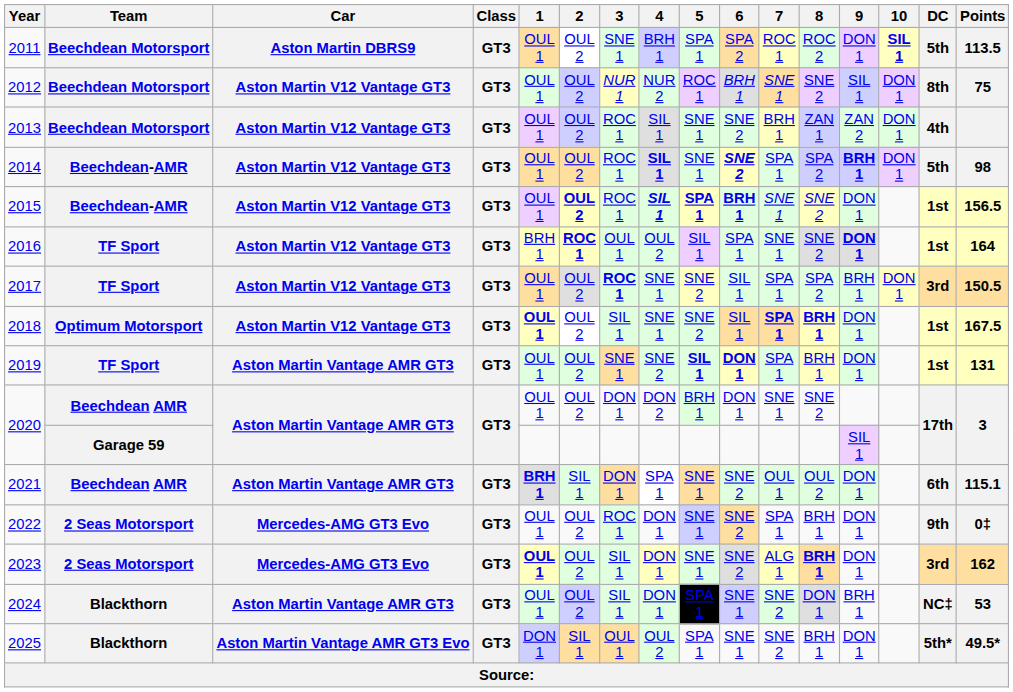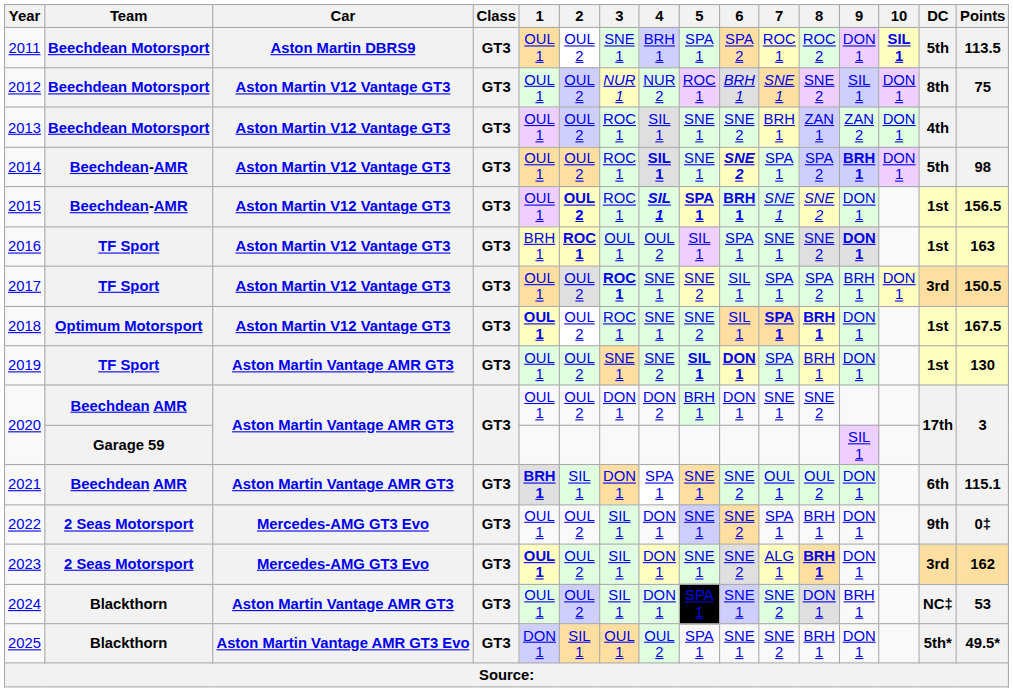 <table class="wikitable" style="text-align:center; font-size:85%">
 <tr>
 <th>Year</th>
 <th>Team</th>
 <th>Car</th>
 <th>Class</th>
 <th>1</th>
 <th>2</th>
 <th>3</th>
 <th>4</th>
 <th>5</th>
 <th>6</th>
 <th>7</th>
 <th>8</th>
 <th>9</th>
 <th>10</th>
 <th>DC</th>
 <th>Points</th>
 </tr>
 <tr>
 <td><a href='#'>2011</a></td>
 <th nowrap><a href='#'>Beechdean Motorsport</a></th>
 <th nowrap><a href='#'>Aston Martin DBRS9</a></th>
 <th>GT3</th>
 <td style="background:#FFDF9F;"><a href='#'>OUL<br>1</a><br></td>
 <td style="background:#FFFFFF;"><a href='#'>OUL<br>2</a><br></td>
 <td style="background:#DFFFDF;"><a href='#'>SNE<br>1</a><br></td>
 <td style="background:#CFCFFF;"><a href='#'>BRH<br>1</a><br></td>
 <td style="background:#DFFFDF;"><a href='#'>SPA<br>1</a><br></td>
 <td style="background:#FFDF9F;"><a href='#'>SPA<br>2</a><br></td>
 <td style="background:#FFFFBF;"><a href='#'>ROC<br>1</a><br></td>
 <td style="background:#DFFFDF;"><a href='#'>ROC<br>2</a><br></td>
 <td style="background:#EFCFFF;"><a href='#'>DON<br>1</a><br></td>
 <td style="background:#FFFFBF;"><strong><a href='#'>SIL<br>1</a></strong><br></td>
 <th>5th</th>
 <th>113.5</th>
 </tr>
 <tr>
 <td><a href='#'>2012</a></td>
 <th nowrap><a href='#'>Beechdean Motorsport</a></th>
 <th nowrap><a href='#'>Aston Martin V12 Vantage GT3</a></th>
 <th>GT3</th>
 <td style="background:#DFFFDF;"><a href='#'>OUL<br>1</a><br></td>
 <td style="background:#CFCFFF;"><a href='#'>OUL<br>2</a><br></td>
 <td style="background:#FFFFBF;"><em><a href='#'>NUR<br>1</a></em><br></td>
 <td style="background:#DFFFDF;"><a href='#'>NUR<br>2</a><br></td>
 <td style="background:#EFCFFF;"><a href='#'>ROC<br>1</a><br></td>
 <td style="background:#DFDFDF;"><em><a href='#'>BRH<br>1</a></em><br></td>
 <td style="background:#FFDF9F;"><em><a href='#'>SNE<br>1</a></em><br></td>
 <td style="background:#EFCFFF;"><a href='#'>SNE<br>2</a><br></td>
 <td style="background:#CFCFFF;"><a href='#'>SIL<br>1</a><br></td>
 <td style="background:#EFCFFF;"><a href='#'>DON<br>1</a><br></td>
 <th>8th</th>
 <th>75</th>
 </tr>
 <tr>
 <td><a href='#'>2013</a></td>
 <th nowrap><a href='#'>Beechdean Motorsport</a></th>
 <th nowrap><a href='#'>Aston Martin V12 Vantage GT3</a></th>
 <th>GT3</th>
 <td style="background:#EFCFFF;"><a href='#'>OUL<br>1</a><br></td>
 <td style="background:#CFCFFF;"><a href='#'>OUL<br>2</a><br></td>
 <td style="background:#DFFFDF;"><a href='#'>ROC<br>1</a><br></td>
 <td style="background:#DFDFDF;"><a href='#'>SIL<br>1</a><br></td>
 <td style="background:#DFFFDF;"><a href='#'>SNE<br>1</a><br></td>
 <td style="background:#DFFFDF;"><a href='#'>SNE<br>2</a><br></td>
 <td style="background:#FFFFBF;"><a href='#'>BRH<br>1</a><br></td>
 <td style="background:#CFCFFF;"><a href='#'>ZAN<br>1</a><br></td>
 <td style="background:#DFFFDF;"><a href='#'>ZAN<br>2</a><br></td>
 <td style="background:#DFFFDF;"><a href='#'>DON<br>1</a><br></td>
 <th>4th</th>
 <th></th>
 </tr>
 <tr>
 <td><a href='#'>2014</a></td>
 <th nowrap><a href='#'>Beechdean</a>-<a href='#'>AMR</a></th>
 <th nowrap><a href='#'>Aston Martin V12 Vantage GT3</a></th>
 <th>GT3</th>
 <td style="background:#FFDF9F;"><a href='#'>OUL<br>1</a><br></td>
 <td style="background:#FFDF9F;"><a href='#'>OUL<br>2</a><br></td>
 <td style="background:#DFFFDF;"><a href='#'>ROC<br>1</a><br></td>
 <td style="background:#DFDFDF;"><strong><a href='#'>SIL<br>1</a></strong><br></td>
 <td style="background:#DFFFDF;"><a href='#'>SNE<br>1</a><br></td>
 <td style="background:#FFFFBF;"><strong><em><a href='#'>SNE<br>2</a></em></strong><br></td>
 <td style="background:#DFFFDF;"><a href='#'>SPA<br>1</a><br></td>
 <td style="background:#CFCFFF;"><a href='#'>SPA<br>2</a><br></td>
 <td style="background:#CFCFFF;"><strong><a href='#'>BRH<br>1</a></strong><br></td>
 <td style="background:#EFCFFF;"><a href='#'>DON<br>1</a><br></td>
 <th>5th</th>
 <th>98</th>
 </tr>
 <tr>
 <td><a href='#'>2015</a></td>
 <th nowrap><a href='#'>Beechdean</a>-<a href='#'>AMR</a></th>
 <th nowrap><a href='#'>Aston Martin V12 Vantage GT3</a></th>
 <th>GT3</th>
 <td style="background:#EFCFFF;"><a href='#'>OUL<br>1</a><br></td>
 <td style="background:#FFFFBF;"><strong><a href='#'>OUL<br>2</a></strong><br></td>
 <td style="background:#DFFFDF;"><a href='#'>ROC<br>1</a><br></td>
 <td style="background:#DFFFDF;"><strong><em><a href='#'>SIL<br>1</a></em></strong><br></td>
 <td style="background:#FFFFBF;"><strong><a href='#'>SPA<br>1</a></strong><br></td>
 <td style="background:#DFFFDF;"><strong><a href='#'>BRH<br>1</a></strong><br></td>
 <td style="background:#DFFFDF;"><em><a href='#'>SNE<br>1</a></em><br></td>
 <td style="background:#FFFFBF;"><em><a href='#'>SNE<br>2</a></em><br></td>
 <td style="background:#DFFFDF;"><a href='#'>DON<br>1</a><br></td>
 <td></td>
 <th style="background:#FFFFBF;">1st</th>
 <th style="background:#FFFFBF;">156.5</th>
 </tr>
 <tr>
 <td><a href='#'>2016</a></td>
 <th nowrap><a href='#'>TF Sport</a></th>
 <th nowrap><a href='#'>Aston Martin V12 Vantage GT3</a></th>
 <th>GT3</th>
 <td style="background:#FFFFBF;"><a href='#'>BRH<br>1</a><br></td>
 <td style="background:#FFFFBF;"><strong><a href='#'>ROC<br>1</a></strong><br></td>
 <td style="background:#DFFFDF;"><a href='#'>OUL<br>1</a><br></td>
 <td style="background:#DFFFDF;"><a href='#'>OUL<br>2</a><br></td>
 <td style="background:#EFCFFF;"><a href='#'>SIL<br>1</a><br></td>
 <td style="background:#DFFFDF;"><a href='#'>SPA<br>1</a><br></td>
 <td style="background:#DFFFDF;"><a href='#'>SNE<br>1</a><br></td>
 <td style="background:#DFDFDF;"><a href='#'>SNE<br>2</a><br></td>
 <td style="background:#DFDFDF;"><strong><a href='#'>DON<br>1</a></strong><br></td>
 <td></td>
 <th style="background:#FFFFBF;">1st</th>
-<th style="background:#FFFFBF;">164</th>
+<th style="background:#FFFFBF;">163</th>
 </tr>
 <tr>
 <td><a href='#'>2017</a></td>
 <th nowrap><a href='#'>TF Sport</a></th>
 <th nowrap><a href='#'>Aston Martin V12 Vantage GT3</a></th>
 <th>GT3</th>
 <td style="background:#FFDF9F;"><a href='#'>OUL<br>1</a><br></td>
 <td style="background:#DFDFDF;"><a href='#'>OUL<br>2</a><br></td>
 <td style="background:#DFFFDF;"><strong><a href='#'>ROC<br>1</a></strong><br></td>
 <td style="background:#DFFFDF;"><a href='#'>SNE<br>1</a><br></td>
 <td style="background:#FFFFBF;"><a href='#'>SNE<br>2</a><br></td>
 <td style="background:#DFFFDF;"><a href='#'>SIL<br>1</a><br></td>
 <td style="background:#DFFFDF;"><a href='#'>SPA<br>1</a><br></td>
 <td style="background:#DFFFDF;"><a href='#'>SPA<br>2</a><br></td>
 <td style="background:#DFFFDF;"><a href='#'>BRH<br>1</a><br></td>
 <td style="background:#FFFFBF;"><a href='#'>DON<br>1</a><br></td>
 <th style="background:#FFDF9F;">3rd</th>
 <th style="background:#FFDF9F;">150.5</th>
 </tr>
 <tr>
 <td><a href='#'>2018</a></td>
 <th nowrap><a href='#'>Optimum Motorsport</a></th>
 <th nowrap><a href='#'>Aston Martin V12 Vantage GT3</a></th>
 <th>GT3</th>
 <td style="background:#FFFFBF;"><strong><a href='#'>OUL<br>1</a></strong><br></td>
 <td style="background:#FFFFFF;"><a href='#'>OUL<br>2</a><br></td>
-<td style="background:#DFFFDF;"><a href='#'>SIL<br>1</a><br></td>
+<td style="background:#DFFFDF;"><a href='#'>ROC<br>1</a><br></td>
 <td style="background:#DFFFDF;"><a href='#'>SNE<br>1</a><br></td>
 <td style="background:#DFFFDF;"><a href='#'>SNE<br>2</a><br></td>
 <td style="background:#FFDF9F;"><a href='#'>SIL<br>1</a><br></td>
 <td style="background:#FFDF9F;"><strong><a href='#'>SPA<br>1</a></strong><br></td>
 <td style="background:#FFFFBF;"><strong><a href='#'>BRH<br>1</a></strong><br></td>
 <td style="background:#DFFFDF;"><a href='#'>DON<br>1</a><br></td>
 <td></td>
 <th style="background:#FFFFBF;">1st</th>
 <th style="background:#FFFFBF;">167.5</th>
 </tr>
 <tr>
 <td><a href='#'>2019</a></td>
 <th nowrap><a href='#'>TF Sport</a></th>
 <th nowrap><a href='#'>Aston Martin Vantage AMR GT3</a></th>
 <th>GT3</th>
 <td style="background:#DFFFDF;"><a href='#'>OUL<br>1</a><br></td>
 <td style="background:#DFFFDF;"><a href='#'>OUL<br>2</a><br></td>
 <td style="background:#FFDF9F;"><a href='#'>SNE<br>1</a><br></td>
 <td style="background:#DFFFDF;"><a href='#'>SNE<br>2</a><br></td>
 <td style="background:#DFFFDF;"><strong><a href='#'>SIL<br>1</a></strong><br></td>
 <td style="background:#FFFFBF;"><strong><a href='#'>DON<br>1</a></strong><br></td>
 <td style="background:#DFFFDF;"><a href='#'>SPA<br>1</a><br></td>
 <td style="background:#FFFFBF;"><a href='#'>BRH<br>1</a><br></td>
 <td style="background:#DFFFDF;"><a href='#'>DON<br>1</a><br></td>
 <td></td>
 <th style="background:#FFFFBF;">1st</th>
-<th style="background:#FFFFBF;">131</th>
+<th style="background:#FFFFBF;">130</th>
 </tr>
 <tr>
 <td rowspan=2><a href='#'>2020</a></td>
 <th nowrap><a href='#'>Beechdean</a> <a href='#'>AMR</a></th>
 <th rowspan=2 nowrap><a href='#'>Aston Martin Vantage AMR GT3</a></th>
 <th rowspan=2>GT3</th>
 <td><a href='#'>OUL<br>1</a></td>
 <td><a href='#'>OUL<br>2</a></td>
 <td><a href='#'>DON<br>1</a></td>
 <td><a href='#'>DON<br>2</a></td>
 <td style="background:#DFFFDF;"><a href='#'>BRH<br>1</a><br></td>
 <td><a href='#'>DON<br>1</a></td>
 <td><a href='#'>SNE<br>1</a></td>
 <td><a href='#'>SNE<br>2</a></td>
 <td></td>
 <td></td>
 <th rowspan=2>17th</th>
 <th rowspan=2>3</th>
 </tr>
 <tr>
 <th nowrap>Garage 59</th>
 <td></td>
 <td></td>
 <td></td>
 <td></td>
 <td></td>
 <td></td>
 <td></td>
 <td></td>
 <td style="background:#EFCFFF;"><a href='#'>SIL<br>1</a><br></td>
 <td></td>
 </tr>
 <tr>
 <td><a href='#'>2021</a></td>
 <th nowrap><a href='#'>Beechdean</a> <a href='#'>AMR</a></th>
 <th nowrap><a href='#'>Aston Martin Vantage AMR GT3</a></th>
 <th>GT3</th>
 <td style="background:#DFDFDF;"><strong><a href='#'>BRH<br>1</a></strong><br></td>
 <td style="background:#DFFFDF;"><a href='#'>SIL<br>1</a><br></td>
 <td style="background:#FFDF9F;"><a href='#'>DON<br>1</a><br></td>
 <td style="background:#FFFFFF;"><a href='#'>SPA<br>1</a><br></td>
 <td style="background:#FFDF9F;"><a href='#'>SNE<br>1</a><br></td>
 <td style="background:#DFFFDF;"><a href='#'>SNE<br>2</a><br></td>
 <td style="background:#DFFFDF;"><a href='#'>OUL<br>1</a><br></td>
 <td style="background:#DFFFDF;"><a href='#'>OUL<br>2</a><br></td>
 <td style="background:#DFFFDF;"><a href='#'>DON<br>1</a><br></td>
 <td></td>
 <th>6th</th>
 <th>115.1</th>
 </tr>
 <tr>
 <td><a href='#'>2022</a></td>
 <th nowrap><a href='#'>2 Seas Motorsport</a></th>
 <th nowrap><a href='#'>Mercedes-AMG GT3 Evo</a></th>
 <th>GT3</th>
 <td><a href='#'>OUL<br>1</a></td>
 <td><a href='#'>OUL<br>2</a></td>
-<td style="background:#DFFFDF;"><a href='#'>ROC<br>1</a><br></td>
+<td style="background:#DFFFDF;"><a href='#'>SIL<br>1</a><br></td>
 <td><a href='#'>DON<br>1</a></td>
 <td style="background:#CFCFFF;"><a href='#'>SNE<br>1</a><br></td>
 <td style="background:#FFDF9F;"><a href='#'>SNE<br>2</a><br></td>
 <td><a href='#'>SPA<br>1</a></td>
 <td><a href='#'>BRH<br>1</a></td>
 <td><a href='#'>DON<br>1</a></td>
 <td></td>
 <th>9th</th>
 <th>0‡</th>
 </tr>
 <tr>
 <td><a href='#'>2023</a></td>
 <th nowrap><a href='#'>2 Seas Motorsport</a></th>
 <th nowrap><a href='#'>Mercedes-AMG GT3 Evo</a></th>
 <th>GT3</th>
 <td style="background:#FFFFBF;"><strong><a href='#'>OUL<br>1</a></strong><br></td>
 <td style="background:#DFFFDF;"><a href='#'>OUL<br>2</a><br></td>
 <td style="background:#DFFFDF;"><a href='#'>SIL<br>1</a><br></td>
 <td style="background:#FFFFBF;"><a href='#'>DON<br>1</a><br></td>
 <td style="background:#DFFFDF;"><a href='#'>SNE<br>1</a><br></td>
 <td style="background:#DFDFDF;"><a href='#'>SNE<br>2</a><br></td>
 <td style="background:#FFFFBF;"><a href='#'>ALG<br>1</a><br></td>
 <td style="background:#FFDF9F;"><strong><a href='#'>BRH<br>1</a></strong><br></td>
 <td><a href='#'>DON<br>1</a></td>
 <td></td>
 <th style="background:#FFDF9F;">3rd</th>
 <th style="background:#FFDF9F;">162</th>
 </tr>
 <tr>
 <td><a href='#'>2024</a></td>
 <th nowrap>Blackthorn</th>
 <th nowrap><a href='#'>Aston Martin Vantage AMR GT3</a></th>
 <th>GT3</th>
 <td style="background:#DFFFDF;"><a href='#'>OUL<br>1</a><br></td>
 <td style="background:#CFCFFF;"><a href='#'>OUL<br>2</a><br></td>
 <td style="background:#DFFFDF;"><a href='#'>SIL<br>1</a><br></td>
 <td style="background:#DFFFDF;"><a href='#'>DON<br>1</a><br></td>
 <td style="background:#000000; color:white"><a href='#'><span>SPA<br>1</span></a><br></td>
 <td style="background:#CFCFFF;"><a href='#'>SNE<br>1</a><br></td>
 <td style="background:#DFFFDF;"><a href='#'>SNE<br>2</a><br></td>
 <td style="background:#DFDFDF;"><a href='#'>DON<br>1</a><br></td>
 <td><a href='#'>BRH<br>1</a></td>
 <td></td>
 <th>NC‡</th>
 <th>53</th>
 </tr>
 <tr>
 <td><a href='#'>2025</a></td>
 <th>Blackthorn</th>
 <th><a href='#'>Aston Martin Vantage AMR GT3 Evo</a></th>
 <th>GT3</th>
 <td style="background:#CFCFFF;"><a href='#'>DON<br>1</a><br></td>
 <td style="background:#FFDF9F;"><a href='#'>SIL<br>1</a><br></td>
 <td style="background:#FFDF9F;"><a href='#'>OUL<br>1</a><br></td>
 <td style="background:#DFFFDF;"><a href='#'>OUL<br>2</a><br></td>
 <td style="background:#;"><a href='#'>SPA<br>1</a><br></td>
 <td style="background:#;"><a href='#'>SNE<br>1</a><br></td>
 <td style="background:#;"><a href='#'>SNE<br>2</a><br></td>
 <td style="background:#;"><a href='#'>BRH<br>1</a><br></td>
 <td style="background:#;"><a href='#'>DON<br>1</a><br></td>
 <td></td>
 <th>5th*</th>
 <th>49.5*</th>
 </tr>
 <tr>
 <th colspan="16">Source:</th>
 </tr>
 </table>
